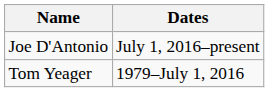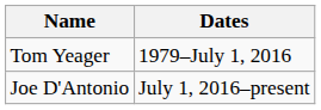 <table class="wikitable">
 <tr>
 <th>Name</th>
 <th>Dates</th>
 </tr>
 <tr>
+<td>Tom Yeager</td>
+<td>1979–July 1, 2016</td>
+</tr>
+<tr>
 <td>Joe D'Antonio</td>
 <td>July 1, 2016–present</td>
 </tr>
-<tr>
-<td>Tom Yeager</td>
-<td>1979–July 1, 2016</td>
-</tr>
 </table>
